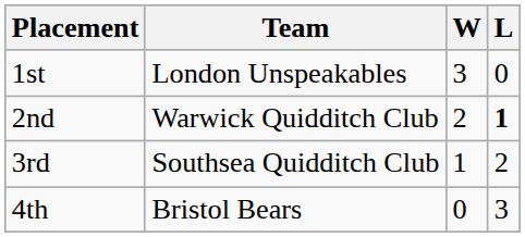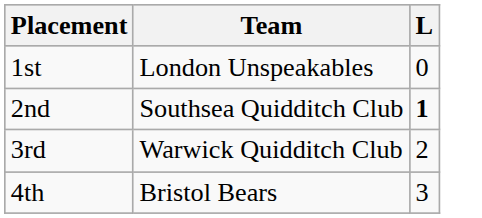 <table class="wikitable">
 <tr>
 <th>Placement</th>
 <th>Team</th>
-<th>W</th>
 <th>L</th>
 </tr>
 <tr>
 <td>1st</td>
 <td>London Unspeakables</td>
-<td>3</td>
 <td>0</td>
 </tr>
 <tr>
 <td>2nd</td>
-<td>Warwick Quidditch Club</td>
-<td>2</td>
+<td>Southsea Quidditch Club</td>
 <td><strong>1</strong></td>
 </tr>
 <tr>
 <td>3rd</td>
-<td>Southsea Quidditch Club</td>
-<td>1</td>
+<td>Warwick Quidditch Club</td>
 <td>2</td>
 </tr>
 <tr>
 <td>4th</td>
 <td>Bristol Bears</td>
-<td>0</td>
 <td>3</td>
 </tr>
 </table>
